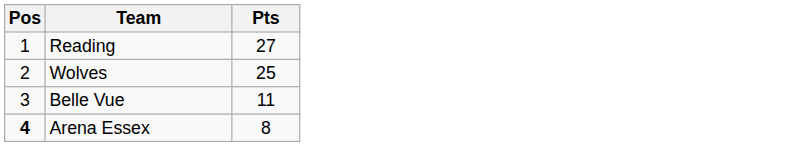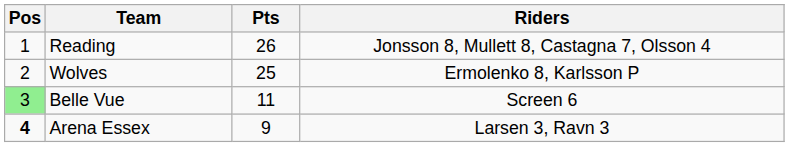 <table class=wikitable style="font-size:93%;">
 <tr>
 <th width=25px>Pos</th>
 <th width=150px>Team</th>
 <th width=50px>Pts</th>
+<th width=400px>Riders</th>
 </tr>
 <tr align=center>
 <td>1</td>
 <td align=left>Reading</td>
-<td>27</td>
+<td>26</td>
+<td>Jonsson 8, Mullett 8, Castagna 7, Olsson 4</td>
 </tr>
 <tr align=center>
 <td>2</td>
 <td align=left>Wolves</td>
 <td>25</td>
+<td>Ermolenko 8, Karlsson P</td>
 </tr>
 <tr align=center>
-<td>3</td>
+<td style="background: lightgreen;">3</td>
 <td align=left>Belle Vue</td>
 <td>11</td>
+<td>Screen 6</td>
 </tr>
 <tr align=center>
 <td><strong>4</strong></td>
 <td align=left>Arena Essex</td>
-<td>8</td>
+<td>9</td>
+<td>Larsen 3, Ravn 3</td>
 </tr>
 </table>
